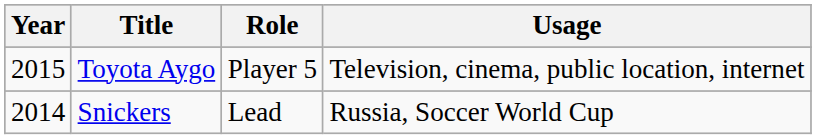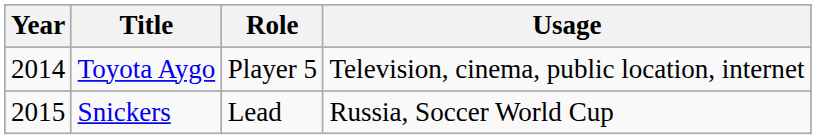 <table class="wikitable">
 <tr>
 <th>Year</th>
 <th>Title</th>
 <th>Role</th>
 <th class="unsortable">Usage</th>
 </tr>
 <tr>
-<td>2015</td>
+<td>2014</td>
 <td><a href='#'>Toyota Aygo</a></td>
 <td>Player 5</td>
 <td>Television, cinema, public location, internet</td>
 </tr>
 <tr>
-<td>2014</td>
+<td>2015</td>
 <td><a href='#'>Snickers</a></td>
 <td>Lead</td>
 <td>Russia, Soccer World Cup</td>
 </tr>
 </table>
